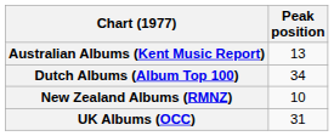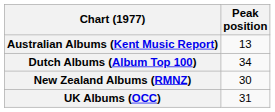 <table class="wikitable sortable plainrowheaders" style="text-align:center">
 <tr>
 <th scope="col">Chart (1977)</th>
 <th scope="col">Peak<br> position</th>
 </tr>
 <tr>
 <th scope="row">Australian Albums (<a href='#'>Kent Music Report</a>)</th>
 <td>13</td>
 </tr>
 <tr>
 <th scope="row">Dutch Albums (<a href='#'>Album Top 100</a>)</th>
 <td>34</td>
 </tr>
 <tr>
 <th scope="row">New Zealand Albums (<a href='#'>RMNZ</a>)</th>
-<td>10</td>
+<td>30</td>
 </tr>
 <tr>
 <th scope="row">UK Albums (<a href='#'>OCC</a>)</th>
 <td>31</td>
 </tr>
 </table>
